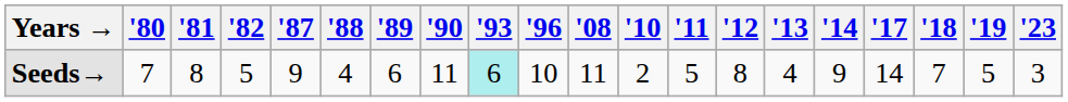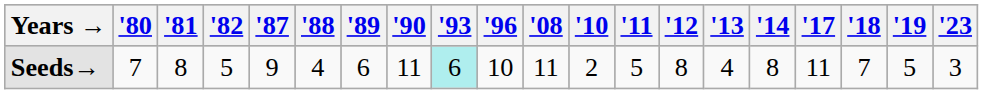 <table class="wikitable">
 <tr>
 <th>Years →</th>
 <th><a href='#'>'80</a></th>
 <th><a href='#'>'81</a></th>
 <th><a href='#'>'82</a></th>
 <th><a href='#'>'87</a></th>
 <th><a href='#'>'88</a></th>
 <th><a href='#'>'89</a></th>
 <th><a href='#'>'90</a></th>
 <th><a href='#'>'93</a></th>
 <th><a href='#'>'96</a></th>
 <th><a href='#'>'08</a></th>
 <th><a href='#'>'10</a></th>
 <th><a href='#'>'11</a></th>
 <th><a href='#'>'12</a></th>
 <th><a href='#'>'13</a></th>
 <th><a href='#'>'14</a></th>
 <th><a href='#'>'17</a></th>
 <th><a href='#'>'18</a></th>
 <th><a href='#'>'19</a></th>
 <th><a href='#'>'23</a></th>
 </tr>
 <tr align=center>
 <td align=left style="background: #e3e3e3;"><strong>Seeds→</strong></td>
 <td>7</td>
 <td>8</td>
 <td>5</td>
 <td>9</td>
 <td>4</td>
 <td>6</td>
 <td>11</td>
 <td style="background: paleturquoise;">6</td>
 <td>10</td>
 <td>11</td>
 <td>2</td>
 <td>5</td>
 <td>8</td>
 <td>4</td>
-<td>9</td>
-<td>14</td>
+<td>8</td>
+<td>11</td>
 <td>7</td>
 <td>5</td>
 <td>3</td>
 </tr>
 </table>
